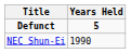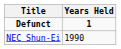 <table class="wikitable">
 <tr>
 <th>Title</th>
 <th>Years Held</th>
 </tr>
 <tr>
 <td align="center"><strong>Defunct</strong></td>
-<td align="center"><strong>5</strong></td>
+<td align="center"><strong>1</strong></td>
 </tr>
 <tr>
 <td> <a href='#'>NEC Shun-Ei</a></td>
 <td>1990</td>
 </tr>
 </table>
